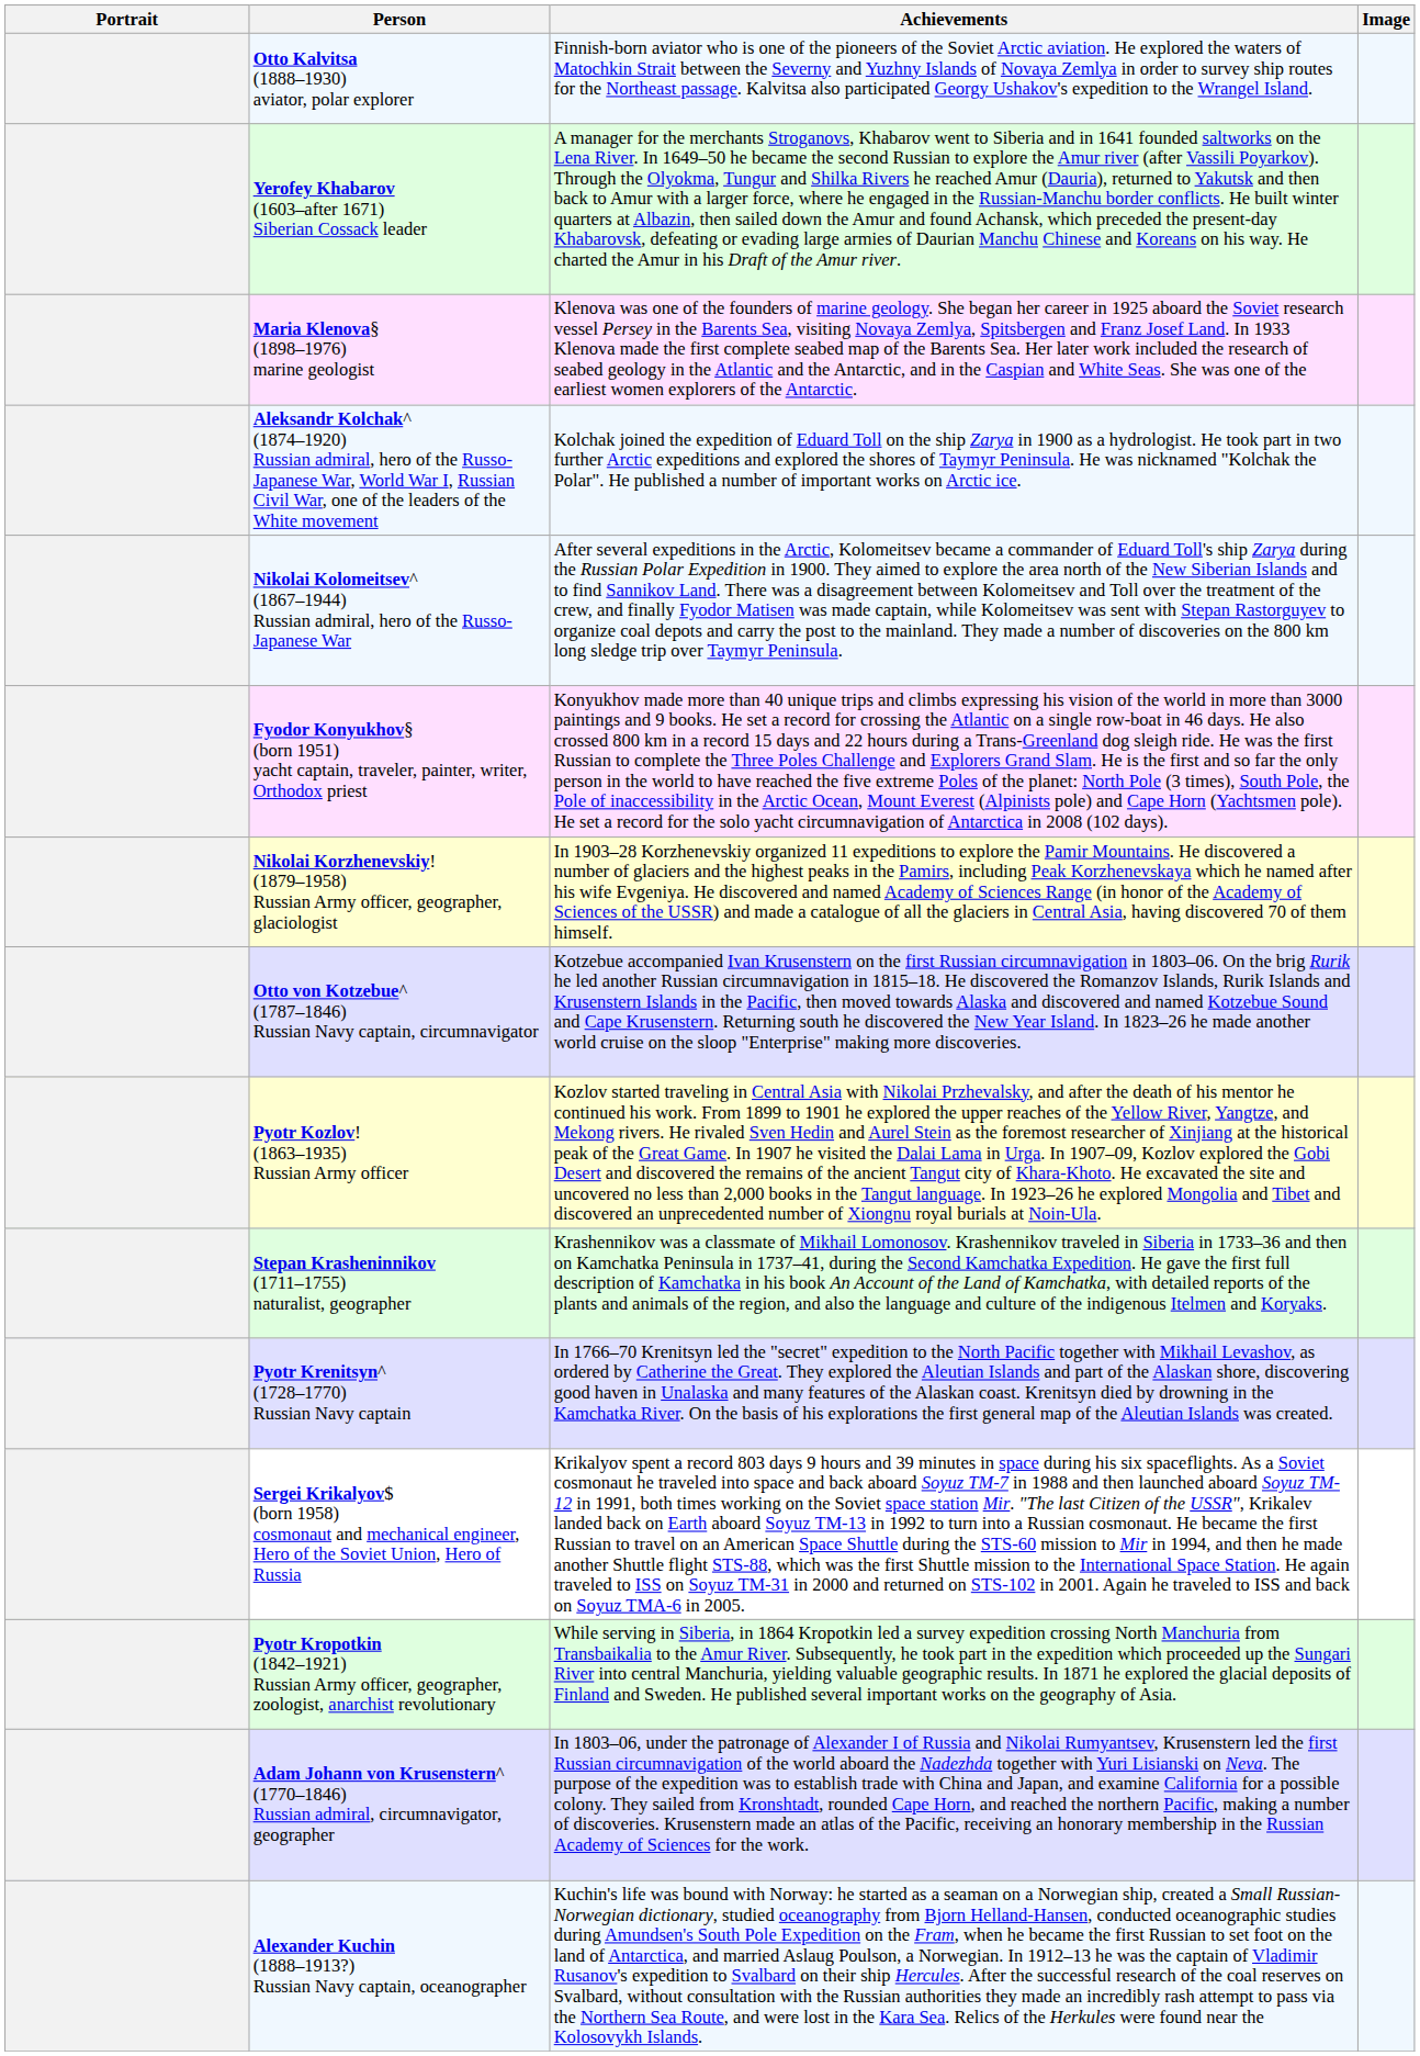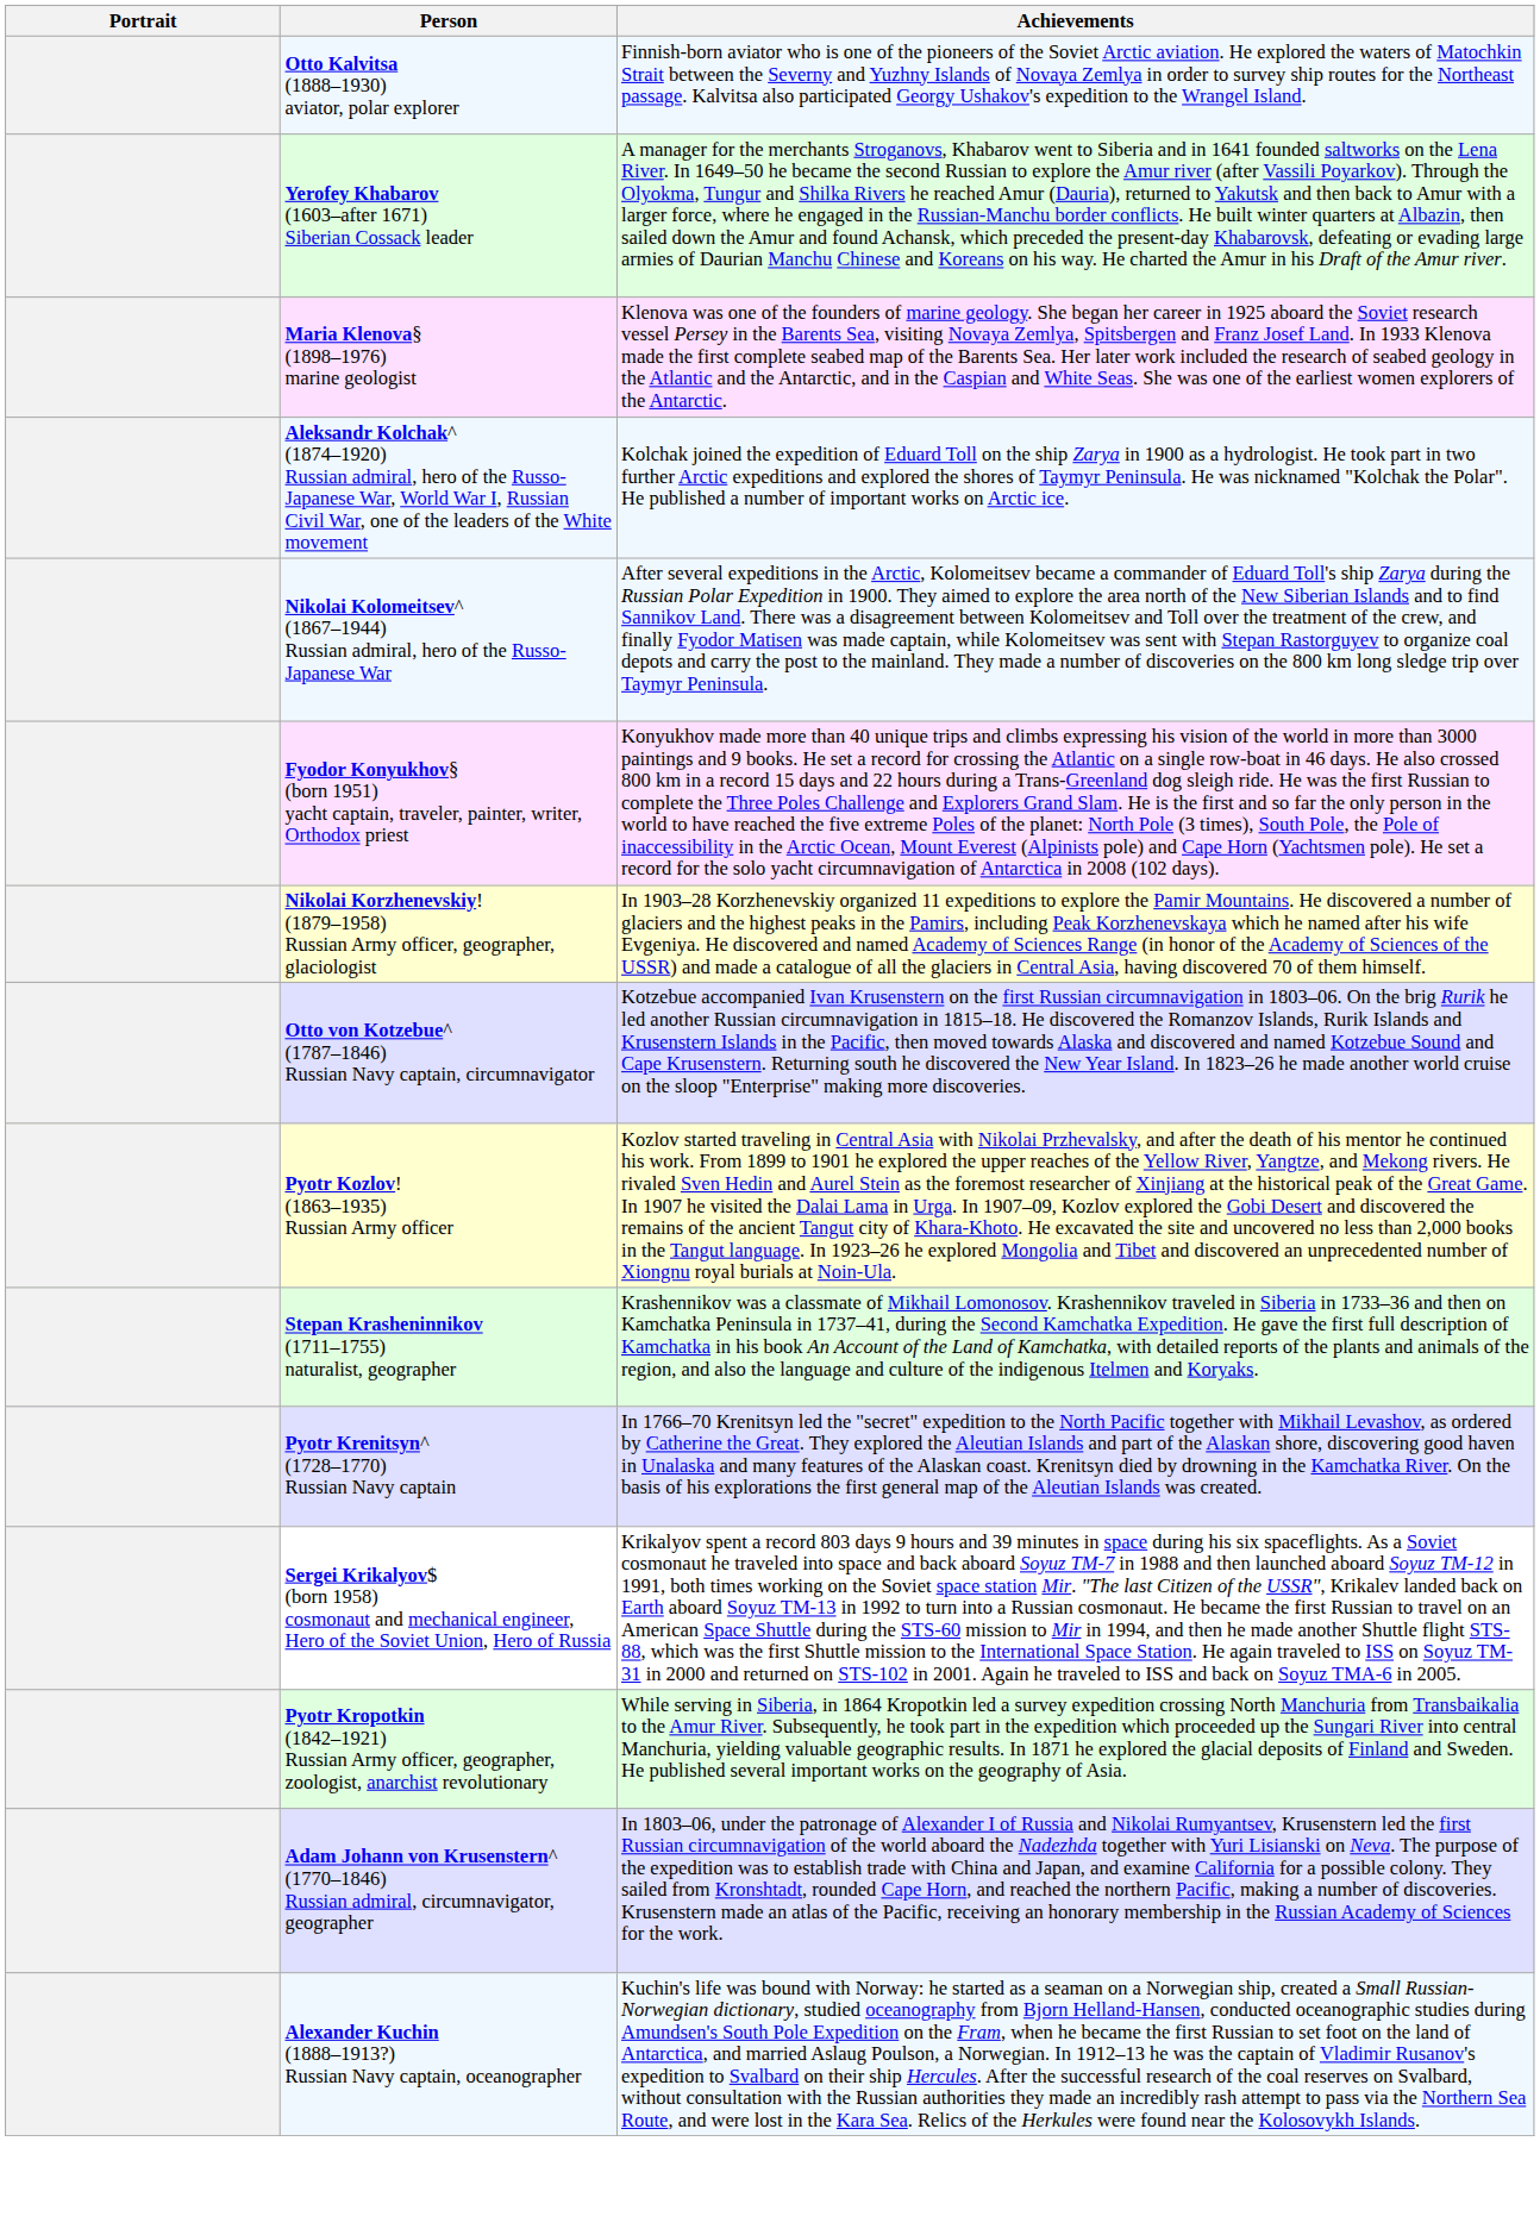 <table class="wikitable">
 <tr style="background:#ccc;">
 <th scope="col" width=18%>Portrait</th>
 <th scope="col" width=22%>Person</th>
 <th scope="col" width=60%>Achievements</th>
-<th scope="col">Image</th>
 </tr>
 <tr style="background:#f0f8ff;">
 <th scope="row" align=center></th>
 <td><strong><a href='#'>Otto Kalvitsa</a></strong><br>(1888–1930)<br>aviator, polar explorer</td>
 <td>Finnish-born aviator who is one of the pioneers of the Soviet <a href='#'>Arctic aviation</a>. He explored the waters of <a href='#'>Matochkin Strait</a> between the <a href='#'>Severny</a> and <a href='#'>Yuzhny Islands</a> of <a href='#'>Novaya Zemlya</a> in order to survey ship routes for the <a href='#'>Northeast passage</a>. Kalvitsa also participated <a href='#'>Georgy Ushakov</a>'s expedition to the <a href='#'>Wrangel Island</a>.<br><br></td>
-<td align=center></td>
 </tr>
 <tr style="background:#dfffdf;">
 <th scope="row" align=center></th>
 <td><strong><a href='#'>Yerofey Khabarov</a></strong><br>(1603–after 1671)<br><a href='#'>Siberian Cossack</a> leader</td>
 <td>A manager for the merchants <a href='#'>Stroganovs</a>, Khabarov went to Siberia and in 1641 founded <a href='#'>saltworks</a> on the <a href='#'>Lena River</a>. In 1649–50 he became the second Russian to explore the <a href='#'>Amur river</a> (after <a href='#'>Vassili Poyarkov</a>). Through the <a href='#'>Olyokma</a>, <a href='#'>Tungur</a> and <a href='#'>Shilka Rivers</a> he reached Amur (<a href='#'>Dauria</a>), returned to <a href='#'>Yakutsk</a> and then back to Amur with a larger force, where he engaged in the <a href='#'>Russian-Manchu border conflicts</a>. He built winter quarters at <a href='#'>Albazin</a>, then sailed down the Amur and found Achansk, which preceded the present-day <a href='#'>Khabarovsk</a>, defeating or evading large armies of Daurian <a href='#'>Manchu</a> <a href='#'>Chinese</a> and <a href='#'>Koreans</a> on his way. He charted the Amur in his <em>Draft of the Amur river</em>.<br><br></td>
-<td align=center></td>
 </tr>
 <tr style="background:#ffdfff;">
 <th scope="row"></th>
 <td><strong><a href='#'>Maria Klenova</a></strong>§<br>(1898–1976)<br>marine geologist</td>
 <td>Klenova was one of the founders of <a href='#'>marine geology</a>. She began her career in 1925 aboard the <a href='#'>Soviet</a> research vessel <em>Persey</em> in the <a href='#'>Barents Sea</a>, visiting <a href='#'>Novaya Zemlya</a>, <a href='#'>Spitsbergen</a> and <a href='#'>Franz Josef Land</a>. In 1933 Klenova made the first complete seabed map of the Barents Sea. Her later work included the research of seabed geology in the <a href='#'>Atlantic</a> and the Antarctic, and in the <a href='#'>Caspian</a> and <a href='#'>White Seas</a>. She was one of the earliest women explorers of the <a href='#'>Antarctic</a>.</td>
-<td align=center></td>
 </tr>
 <tr style="background:#f0f8ff;">
 <th scope="row" align=center></th>
 <td><strong><a href='#'>Aleksandr Kolchak</a></strong>^<br>(1874–1920)<br><a href='#'>Russian admiral</a>, hero of  the <a href='#'>Russo-Japanese War</a>, <a href='#'>World War I</a>, <a href='#'>Russian Civil War</a>, one of the leaders of the <a href='#'>White movement</a></td>
 <td>Kolchak joined the expedition of <a href='#'>Eduard Toll</a> on the ship <em><a href='#'>Zarya</a></em> in 1900 as a hydrologist. He took part in two further <a href='#'>Arctic</a> expeditions and explored the shores of <a href='#'>Taymyr Peninsula</a>. He was nicknamed "Kolchak the Polar". He published a number of important works on <a href='#'>Arctic ice</a>.<br><br></td>
-<td align=center></td>
 </tr>
 <tr style="background:#f0f8ff;">
 <th scope="row" align=center></th>
 <td><strong><a href='#'>Nikolai Kolomeitsev</a></strong>^<br>(1867–1944)<br>Russian admiral, hero of the <a href='#'>Russo-Japanese War</a></td>
 <td>After several expeditions in the <a href='#'>Arctic</a>, Kolomeitsev became a commander of <a href='#'>Eduard Toll</a>'s ship <em><a href='#'>Zarya</a></em> during the <em>Russian Polar Expedition</em> in 1900. They aimed to explore the area north of the <a href='#'>New Siberian Islands</a> and to find <a href='#'>Sannikov Land</a>. There was a disagreement between Kolomeitsev and Toll over the treatment of the crew, and finally <a href='#'>Fyodor Matisen</a> was made captain, while Kolomeitsev was sent with <a href='#'>Stepan Rastorguyev</a> to organize coal depots and carry the post to the mainland. They made a number of discoveries on the 800 km long sledge trip over <a href='#'>Taymyr Peninsula</a>.<br><br></td>
-<td align=center></td>
 </tr>
 <tr style="background:#ffdfff;">
 <th scope="row" align=center></th>
 <td><strong><a href='#'>Fyodor Konyukhov</a></strong>§<br>(born 1951)<br>yacht captain, traveler, painter, writer, <a href='#'>Orthodox</a> priest</td>
 <td>Konyukhov made more than 40 unique trips and climbs expressing his vision of the world in more than 3000 paintings and 9 books. He set a record for crossing the <a href='#'>Atlantic</a> on a single row-boat in 46 days. He also crossed 800 km in a record 15 days and 22 hours during a Trans-<a href='#'>Greenland</a> dog sleigh ride. He was the first Russian to complete the <a href='#'>Three Poles Challenge</a> and <a href='#'>Explorers Grand Slam</a>. He is the first and so far the only person in the world to have reached the five extreme <a href='#'>Poles</a> of the planet: <a href='#'>North Pole</a> (3 times), <a href='#'>South Pole</a>, the <a href='#'>Pole of inaccessibility</a> in the <a href='#'>Arctic Ocean</a>, <a href='#'>Mount Everest</a> (<a href='#'>Alpinists</a> pole) and <a href='#'>Cape Horn</a> (<a href='#'>Yachtsmen</a> pole). He set a record for the solo yacht circumnavigation of <a href='#'>Antarctica</a> in 2008 (102 days).</td>
-<td align=center></td>
 </tr>
 <tr style="background:#ffffd0;">
 <th scope="row" align=center></th>
 <td><strong><a href='#'>Nikolai Korzhenevskiy</a></strong>!<br>(1879–1958)<br>Russian Army officer, geographer, glaciologist</td>
 <td>In 1903–28 Korzhenevskiy organized 11 expeditions to explore the <a href='#'>Pamir Mountains</a>. He discovered a number of glaciers and the highest peaks in the <a href='#'>Pamirs</a>, including <a href='#'>Peak Korzhenevskaya</a> which he named after his wife Evgeniya. He discovered and named <a href='#'>Academy of Sciences Range</a> (in honor of the <a href='#'>Academy of Sciences of the USSR</a>) and made a catalogue of all the glaciers in <a href='#'>Central Asia</a>, having discovered 70 of them himself.</td>
-<td align=center></td>
 </tr>
 <tr style="background:#dfdfff;">
 <th scope="row" align=center></th>
 <td><strong><a href='#'>Otto von Kotzebue</a></strong>^<br> (1787–1846)<br>Russian Navy captain, circumnavigator</td>
 <td>Kotzebue accompanied <a href='#'>Ivan Krusenstern</a> on the <a href='#'>first Russian circumnavigation</a> in 1803–06. On the brig <em><a href='#'>Rurik</a></em> he led another Russian circumnavigation in 1815–18. He discovered the Romanzov Islands, Rurik Islands and <a href='#'>Krusenstern Islands</a> in the <a href='#'>Pacific</a>, then moved towards <a href='#'>Alaska</a> and discovered and named <a href='#'>Kotzebue Sound</a> and <a href='#'>Cape Krusenstern</a>. Returning south he discovered the <a href='#'>New Year Island</a>. In 1823–26 he made another world cruise on the sloop "Enterprise" making more discoveries.<br><br></td>
-<td align=center></td>
 </tr>
 <tr style="background:#ffffd0;">
 <th scope="row" align=center></th>
 <td><strong><a href='#'>Pyotr Kozlov</a></strong>!<br>(1863–1935)<br>Russian Army officer</td>
 <td>Kozlov started traveling in <a href='#'>Central Asia</a> with <a href='#'>Nikolai Przhevalsky</a>, and after the death of his mentor he continued his work. From 1899 to 1901 he explored the upper reaches of the <a href='#'>Yellow River</a>, <a href='#'>Yangtze</a>, and <a href='#'>Mekong</a> rivers. He rivaled <a href='#'>Sven Hedin</a> and <a href='#'>Aurel Stein</a> as the foremost researcher of <a href='#'>Xinjiang</a> at the historical peak of the <a href='#'>Great Game</a>. In 1907 he visited the <a href='#'>Dalai Lama</a> in <a href='#'>Urga</a>. In 1907–09, Kozlov explored the <a href='#'>Gobi Desert</a> and discovered the remains of the ancient <a href='#'>Tangut</a> city of <a href='#'>Khara-Khoto</a>. He excavated the site and uncovered no less than 2,000 books in the <a href='#'>Tangut language</a>. In 1923–26 he explored <a href='#'>Mongolia</a> and <a href='#'>Tibet</a> and discovered an unprecedented number of <a href='#'>Xiongnu</a> royal burials at <a href='#'>Noin-Ula</a>.</td>
-<td align=center></td>
 </tr>
 <tr style="background:#dfffdf;">
 <th scope="row" align=center></th>
 <td><strong><a href='#'>Stepan Krasheninnikov</a></strong><br> (1711–1755)<br>naturalist, geographer</td>
 <td>Krashennikov was a classmate of <a href='#'>Mikhail Lomonosov</a>. Krashennikov traveled in <a href='#'>Siberia</a> in 1733–36 and then on Kamchatka Peninsula in 1737–41, during the <a href='#'>Second Kamchatka Expedition</a>. He gave the first full description of <a href='#'>Kamchatka</a> in his book <em>An Account of the Land of Kamchatka</em>, with detailed reports of the plants and animals of the region, and also the language and culture of the indigenous <a href='#'>Itelmen</a> and <a href='#'>Koryaks</a>.<br><br></td>
-<td align=center></td>
 </tr>
 <tr style="background:#dfdfff;">
 <th scope="row"></th>
 <td><strong><a href='#'>Pyotr Krenitsyn</a></strong>^<br>(1728–1770)<br>Russian Navy captain</td>
 <td>In 1766–70 Krenitsyn led the "secret" expedition to the <a href='#'>North Pacific</a> together with <a href='#'>Mikhail Levashov</a>, as ordered by <a href='#'>Catherine the Great</a>. They explored the <a href='#'>Aleutian Islands</a> and part of the <a href='#'>Alaskan</a> shore, discovering good haven in <a href='#'>Unalaska</a> and many features of the Alaskan coast. Krenitsyn died by drowning in the <a href='#'>Kamchatka River</a>. On the basis of his explorations the first general map of the <a href='#'>Aleutian Islands</a> was created.<br><br></td>
-<td align=center></td>
 </tr>
 <tr style="background:#FFFFFF;">
 <th scope="row" align=center></th>
 <td><strong><a href='#'>Sergei Krikalyov</a></strong>$<br>(born 1958)<br><a href='#'>cosmonaut</a> and <a href='#'>mechanical engineer</a>, <a href='#'>Hero of the Soviet Union</a>, <a href='#'>Hero of Russia</a></td>
 <td>Krikalyov spent a record 803 days 9 hours and 39 minutes in <a href='#'>space</a> during his six spaceflights. As a <a href='#'>Soviet</a> cosmonaut he traveled into space and back aboard <em><a href='#'>Soyuz TM-7</a></em> in 1988 and then launched aboard <em><a href='#'>Soyuz TM-12</a></em> in 1991, both times working on the Soviet <a href='#'>space station</a> <em><a href='#'>Mir</a></em>. <em>"The last Citizen of the <a href='#'>USSR</a>"</em>, Krikalev landed back on <a href='#'>Earth</a> aboard <a href='#'>Soyuz TM-13</a> in 1992 to turn into a Russian cosmonaut. He became the first Russian to travel on an American <a href='#'>Space Shuttle</a> during the <a href='#'>STS-60</a> mission to <em><a href='#'>Mir</a></em> in 1994, and then he made another Shuttle flight <a href='#'>STS-88</a>, which was the first Shuttle mission to the <a href='#'>International Space Station</a>. He again traveled to <a href='#'>ISS</a> on <a href='#'>Soyuz TM-31</a> in 2000 and returned on <a href='#'>STS-102</a> in 2001. Again he traveled to ISS and back on <a href='#'>Soyuz TMA-6</a> in 2005.</td>
-<td align=center></td>
 </tr>
 <tr style="background:#dfffdf;">
 <th scope="row" align=center></th>
 <td><strong><a href='#'>Pyotr Kropotkin</a></strong><br>(1842–1921)<br>Russian Army officer, geographer, zoologist, <a href='#'>anarchist</a> revolutionary</td>
 <td>While serving in <a href='#'>Siberia</a>, in 1864 Kropotkin led a survey expedition crossing North <a href='#'>Manchuria</a> from <a href='#'>Transbaikalia</a> to the <a href='#'>Amur River</a>. Subsequently, he took part in the expedition which proceeded up the <a href='#'>Sungari River</a> into central Manchuria, yielding valuable geographic results. In 1871 he explored the glacial deposits of <a href='#'>Finland</a> and Sweden. He published several important works on the geography of Asia.<br><br></td>
-<td align=center></td>
 </tr>
 <tr style="background:#dfdfff;">
 <th scope="row" align=center></th>
 <td><strong><a href='#'>Adam Johann von Krusenstern</a></strong>^<br>(1770–1846)<br><a href='#'>Russian admiral</a>, circumnavigator, geographer</td>
 <td>In 1803–06, under the patronage of <a href='#'>Alexander I of Russia</a> and <a href='#'>Nikolai Rumyantsev</a>, Krusenstern led the <a href='#'>first Russian circumnavigation</a> of the world aboard the <a href='#'><em>Nadezhda</em></a> together with <a href='#'>Yuri Lisianski</a> on <em><a href='#'>Neva</a></em>. The purpose of the expedition was to establish trade with China and Japan, and examine <a href='#'>California</a> for a possible colony. They sailed from <a href='#'>Kronshtadt</a>, rounded <a href='#'>Cape Horn</a>, and reached the northern <a href='#'>Pacific</a>, making a number of discoveries. Krusenstern made an atlas of the Pacific, receiving an honorary membership in the <a href='#'>Russian Academy of Sciences</a> for the work.<br><br></td>
-<td align=center></td>
 </tr>
 <tr style="background:#f0f8ff;">
 <th scope="row" align=center></th>
 <td><strong><a href='#'>Alexander Kuchin</a></strong><br>(1888–1913?)<br>Russian Navy captain, oceanographer</td>
 <td>Kuchin's life was bound with Norway: he started as a seaman on a Norwegian ship, created a <em>Small Russian-Norwegian dictionary</em>, studied <a href='#'>oceanography</a> from <a href='#'>Bjorn Helland-Hansen</a>, conducted oceanographic studies during <a href='#'>Amundsen's South Pole Expedition</a> on the <em><a href='#'>Fram</a></em>, when he became the first Russian to set foot on the land of <a href='#'>Antarctica</a>, and married Aslaug Poulson, a Norwegian. In 1912–13 he was the captain of <a href='#'>Vladimir Rusanov</a>'s expedition to <a href='#'>Svalbard</a> on their ship <em><a href='#'>Hercules</a></em>. After the successful research of the coal reserves on Svalbard, without consultation with the Russian authorities they made an incredibly rash attempt to pass via the <a href='#'>Northern Sea Route</a>, and were lost in the <a href='#'>Kara Sea</a>. Relics of the <em>Herkules</em> were found near the <a href='#'>Kolosovykh Islands</a>.</td>
-<td align=center></td>
 </tr>
 </table>
